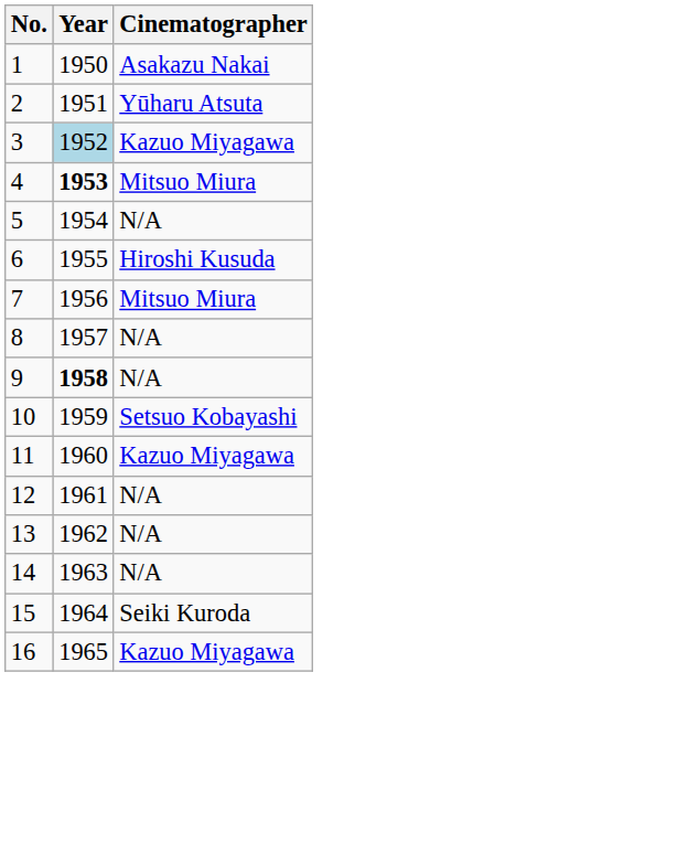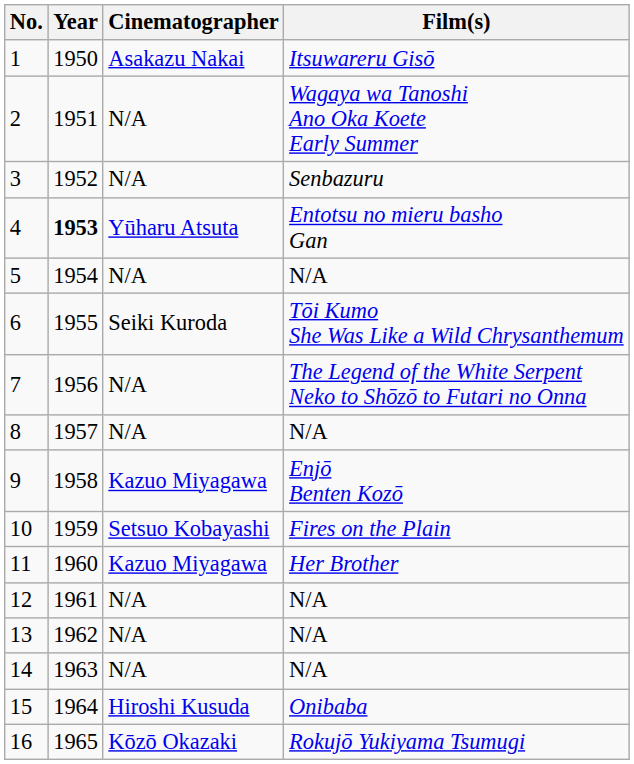 <table class="wikitable">
 <tr>
 <th>No.</th>
 <th>Year</th>
 <th>Cinematographer</th>
+<th>Film(s)</th>
 </tr>
 <tr>
 <td>1</td>
 <td>1950</td>
 <td><a href='#'>Asakazu Nakai</a></td>
+<td><em><a href='#'>Itsuwareru Gisō</a></em></td>
 </tr>
 <tr>
 <td>2</td>
 <td>1951</td>
-<td><a href='#'>Yūharu Atsuta</a></td>
+<td>N/A</td>
+<td><em><a href='#'>Wagaya wa Tanoshi</a></em><br><em><a href='#'>Ano Oka Koete</a></em><br><em><a href='#'>Early Summer</a></em></td>
 </tr>
 <tr>
 <td>3</td>
-<td style="background: lightblue;">1952</td>
-<td><a href='#'>Kazuo Miyagawa</a></td>
+<td>1952</td>
+<td>N/A</td>
+<td><em>Senbazuru</em></td>
 </tr>
 <tr>
 <td>4</td>
 <td><strong>1953</strong></td>
-<td><a href='#'>Mitsuo Miura</a></td>
+<td><a href='#'>Yūharu Atsuta</a></td>
+<td><em><a href='#'>Entotsu no mieru basho</a></em><br><em>Gan</em></td>
 </tr>
 <tr>
 <td>5</td>
 <td>1954</td>
 <td>N/A</td>
+<td>N/A</td>
 </tr>
 <tr>
 <td>6</td>
 <td>1955</td>
-<td><a href='#'>Hiroshi Kusuda</a></td>
+<td>Seiki Kuroda</td>
+<td><em><a href='#'>Tōi Kumo</a></em><br><em><a href='#'>She Was Like a Wild Chrysanthemum</a></em></td>
 </tr>
 <tr>
 <td>7</td>
 <td>1956</td>
-<td><a href='#'>Mitsuo Miura</a></td>
+<td>N/A</td>
+<td><em><a href='#'>The Legend of the White Serpent</a></em><br><em><a href='#'>Neko to Shōzō to Futari no Onna</a></em></td>
 </tr>
 <tr>
 <td>8</td>
 <td>1957</td>
 <td>N/A</td>
+<td>N/A</td>
 </tr>
 <tr>
 <td>9</td>
-<td><strong>1958</strong></td>
-<td>N/A</td>
+<td>1958</td>
+<td><a href='#'>Kazuo Miyagawa</a></td>
+<td><em><a href='#'>Enjō</a></em><br><em><a href='#'>Benten Kozō</a></em></td>
 </tr>
 <tr>
 <td>10</td>
 <td>1959</td>
 <td><a href='#'>Setsuo Kobayashi</a></td>
+<td><em><a href='#'>Fires on the Plain</a></em></td>
 </tr>
 <tr>
 <td>11</td>
 <td>1960</td>
 <td><a href='#'>Kazuo Miyagawa</a></td>
+<td><em><a href='#'>Her Brother</a></em></td>
 </tr>
 <tr>
 <td>12</td>
 <td>1961</td>
+<td>N/A</td>
 <td>N/A</td>
 </tr>
 <tr>
 <td>13</td>
 <td>1962</td>
 <td>N/A</td>
+<td>N/A</td>
 </tr>
 <tr>
 <td>14</td>
 <td>1963</td>
 <td>N/A</td>
+<td>N/A</td>
 </tr>
 <tr>
 <td>15</td>
 <td>1964</td>
-<td>Seiki Kuroda</td>
+<td><a href='#'>Hiroshi Kusuda</a></td>
+<td><em><a href='#'>Onibaba</a></em></td>
 </tr>
 <tr>
 <td>16</td>
 <td>1965</td>
-<td><a href='#'>Kazuo Miyagawa</a></td>
+<td><a href='#'>Kōzō Okazaki</a></td>
+<td><em><a href='#'>Rokujō Yukiyama Tsumugi</a></em></td>
 </tr>
 </table>
